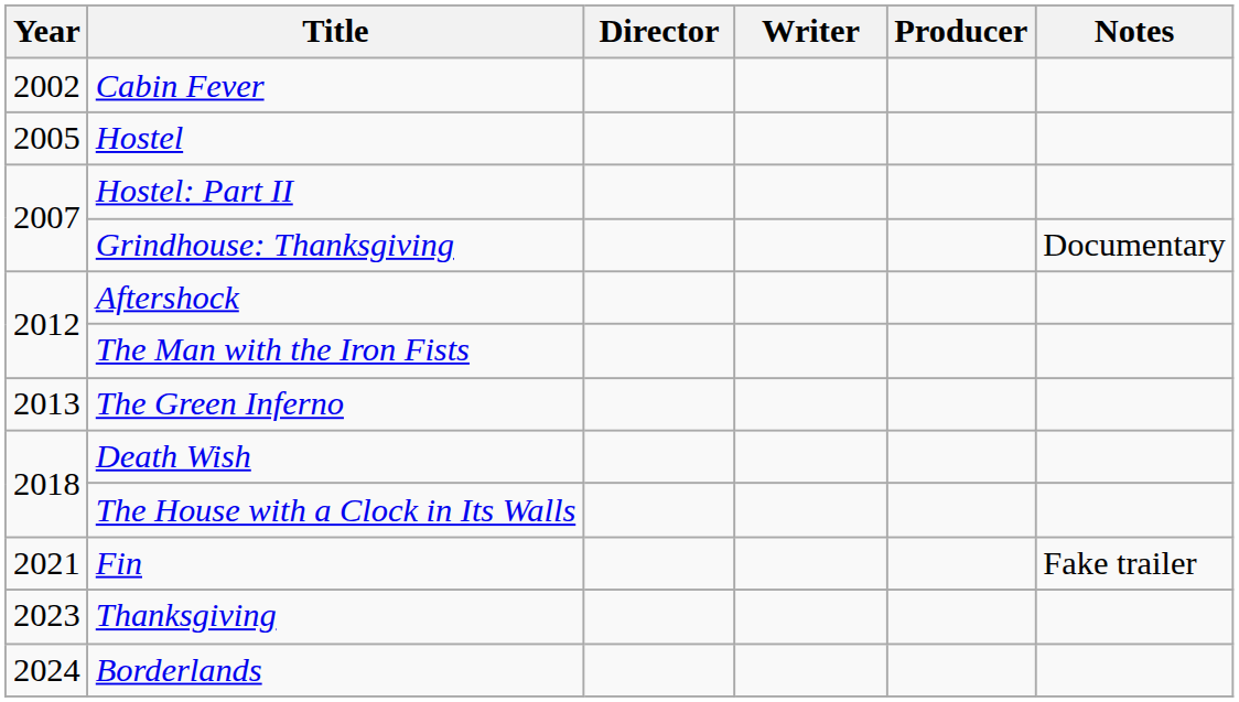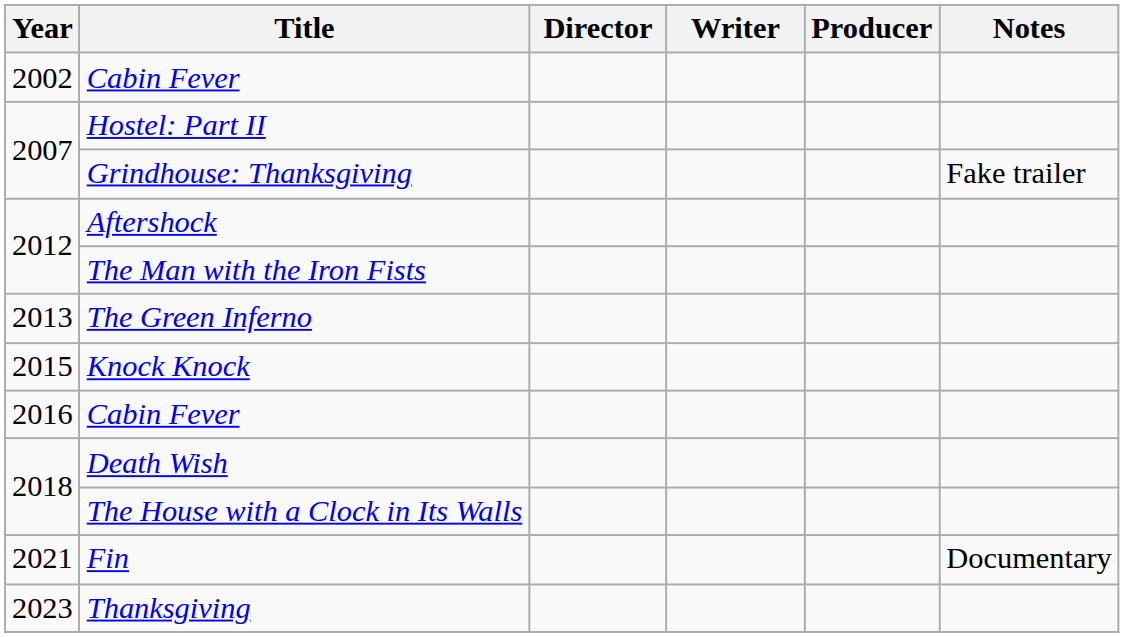 <table class="wikitable">
 <tr>
 <th>Year</th>
 <th>Title</th>
 <th width=65>Director</th>
 <th width=65>Writer</th>
 <th>Producer</th>
 <th>Notes</th>
 </tr>
 <tr>
 <td>2002</td>
 <td style="text-align:left;"><em><a href='#'>Cabin Fever</a></em></td>
 <td></td>
 <td></td>
 <td></td>
 <td></td>
 </tr>
 <tr>
-<td>2005</td>
-<td><em><a href='#'>Hostel</a></em></td>
-<td></td>
-<td></td>
-<td></td>
-<td></td>
-</tr>
-<tr>
 <td rowspan="2">2007</td>
 <td><em><a href='#'>Hostel: Part II</a></em></td>
 <td></td>
 <td></td>
 <td></td>
 <td></td>
 </tr>
 <tr>
 <td><em><a href='#'>Grindhouse: Thanksgiving</a></em></td>
 <td></td>
 <td></td>
 <td></td>
-<td>Documentary</td>
+<td>Fake trailer</td>
 </tr>
 <tr>
 <td rowspan=2>2012</td>
 <td><em><a href='#'>Aftershock</a></em></td>
 <td></td>
 <td></td>
 <td></td>
 <td></td>
 </tr>
 <tr>
 <td><em><a href='#'>The Man with the Iron Fists</a></em></td>
 <td></td>
 <td></td>
 <td></td>
 <td></td>
 </tr>
 <tr>
 <td>2013</td>
 <td><em><a href='#'>The Green Inferno</a></em></td>
+<td></td>
+<td></td>
+<td></td>
+<td></td>
+</tr>
+<tr>
+<td>2015</td>
+<td><em><a href='#'>Knock Knock</a></em></td>
+<td></td>
+<td></td>
+<td></td>
+<td></td>
+</tr>
+<tr>
+<td>2016</td>
+<td><em><a href='#'>Cabin Fever</a></em></td>
 <td></td>
 <td></td>
 <td></td>
 <td></td>
 </tr>
 <tr>
 <td rowspan="2">2018</td>
 <td><em><a href='#'>Death Wish</a></em></td>
 <td></td>
 <td></td>
 <td></td>
 <td></td>
 </tr>
 <tr>
 <td><em><a href='#'>The House with a Clock in Its Walls</a></em></td>
 <td></td>
 <td></td>
 <td></td>
 <td></td>
 </tr>
 <tr>
 <td>2021</td>
 <td><em><a href='#'>Fin</a></em></td>
 <td></td>
 <td></td>
 <td></td>
-<td>Fake trailer</td>
+<td>Documentary</td>
 </tr>
 <tr>
 <td>2023</td>
 <td><em><a href='#'>Thanksgiving</a></em></td>
 <td></td>
 <td></td>
 <td></td>
 <td></td>
 </tr>
-<tr>
-<td>2024</td>
-<td><em><a href='#'>Borderlands</a></em></td>
-<td></td>
-<td></td>
-<td></td>
-<td></td>
-</tr>
 </table>
